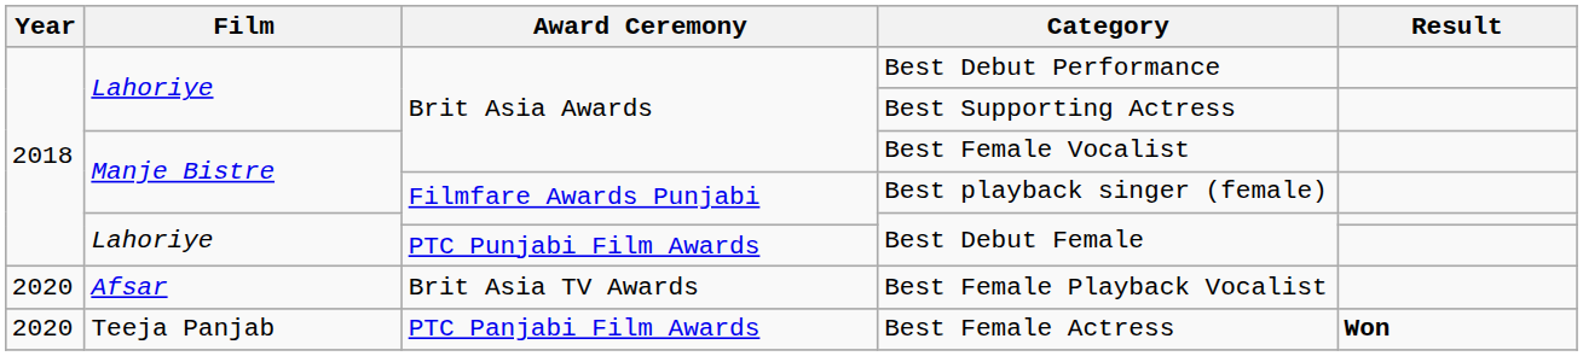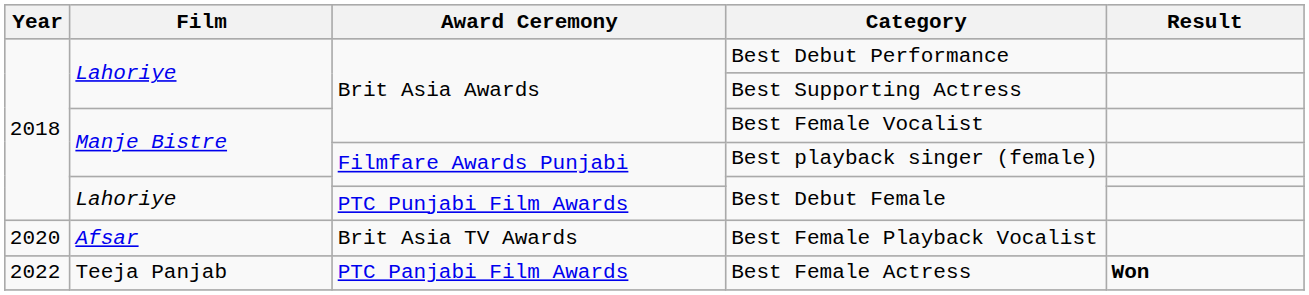 <table class="wikitable plainrowheaders">
 <tr>
 <th width=5%>Year</th>
 <th style="width:20%;">Film</th>
 <th style="width:30%;">Award Ceremony</th>
 <th style="width:29%;">Category</th>
 <th style="width:15%;">Result</th>
 </tr>
 <tr>
 <td rowspan="6">2018</td>
 <td rowspan="2"><em><a href='#'>Lahoriye</a></em></td>
 <td rowspan="3">Brit Asia Awards</td>
 <td>Best Debut Performance</td>
 <td></td>
 </tr>
 <tr>
 <td>Best Supporting Actress</td>
 <td></td>
 </tr>
 <tr>
 <td rowspan="2"><em><a href='#'>Manje Bistre</a></em></td>
 <td>Best Female Vocalist</td>
 <td></td>
 </tr>
 <tr>
 <td rowspan="2"><a href='#'>Filmfare Awards Punjabi</a></td>
 <td>Best playback singer (female)</td>
 <td></td>
 </tr>
 <tr>
 <td rowspan="2"><em>Lahoriye</em></td>
 <td rowspan="2">Best Debut Female</td>
 <td></td>
 </tr>
 <tr>
 <td><a href='#'>PTC Punjabi Film Awards</a></td>
 <td></td>
 </tr>
 <tr>
 <td rowspan="1">2020</td>
 <td><em><a href='#'>Afsar</a></em></td>
 <td>Brit Asia TV Awards</td>
 <td>Best Female Playback Vocalist</td>
 <td></td>
 </tr>
 <tr>
-<td>2020</td>
+<td>2022</td>
 <td>Teeja Panjab</td>
 <td><a href='#'>PTC Panjabi Film Awards</a></td>
 <td>Best Female Actress</td>
 <td><strong>Won</strong></td>
 </tr>
 </table>
